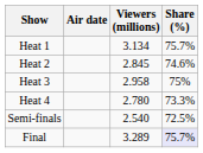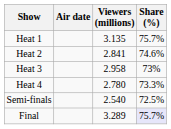 <table class="wikitable plainrowheaders sortable" style="text-align:center">
 <tr>
 <th class="unsortable">Show</th>
 <th>Air date</th>
 <th>Viewers<br>(millions)</th>
 <th>Share<br>(%)</th>
 </tr>
 <tr>
 <td>Heat 1</td>
 <td></td>
-<td>3.134</td>
+<td>3.135</td>
 <td>75.7%</td>
 </tr>
 <tr>
 <td>Heat 2</td>
 <td></td>
-<td>2.845</td>
+<td>2.841</td>
 <td>74.6%</td>
 </tr>
 <tr>
 <td>Heat 3</td>
 <td></td>
 <td>2.958</td>
-<td>75%</td>
+<td>73%</td>
 </tr>
 <tr>
 <td>Heat 4</td>
 <td></td>
 <td>2.780</td>
 <td>73.3%</td>
 </tr>
 <tr>
 <td>Semi-finals</td>
 <td></td>
 <td>2.540</td>
 <td>72.5%</td>
 </tr>
 <tr>
 <td>Final</td>
 <td></td>
 <td>3.289</td>
 <td style="background: lavender;">75.7%</td>
 </tr>
 </table>
